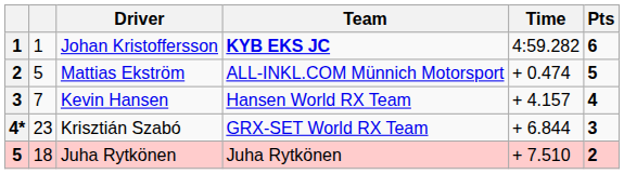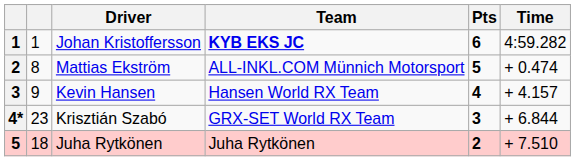 <table class="wikitable" style="font-size:95%">
 <tr>
 <th></th>
 <th></th>
 <th>Driver</th>
 <th>Team</th>
+<th>Pts</th>
 <th>Time</th>
-<th>Pts</th>
 </tr>
 <tr>
 <th>1</th>
 <td>1</td>
 <td> <a href='#'>Johan Kristoffersson</a></td>
 <td><strong><a href='#'>KYB EKS JC</a></strong></td>
+<td><strong>6</strong></td>
 <td>4:59.282</td>
-<td><strong>6</strong></td>
 </tr>
 <tr>
 <th>2</th>
-<td>5</td>
+<td>8</td>
 <td> <a href='#'>Mattias Ekström</a></td>
 <td><a href='#'>ALL-INKL.COM Münnich Motorsport</a></td>
+<td><strong>5</strong></td>
 <td>+ 0.474</td>
-<td><strong>5</strong></td>
 </tr>
 <tr>
 <th>3</th>
-<td>7</td>
+<td>9</td>
 <td> <a href='#'>Kevin Hansen</a></td>
 <td><a href='#'>Hansen World RX Team</a></td>
+<td><strong>4</strong></td>
 <td>+ 4.157</td>
-<td><strong>4</strong></td>
 </tr>
 <tr>
 <th>4*</th>
 <td>23</td>
 <td> Krisztián Szabó</td>
 <td><a href='#'>GRX-SET World RX Team</a></td>
+<td><strong>3</strong></td>
 <td>+ 6.844</td>
-<td><strong>3</strong></td>
 </tr>
 <tr>
 <th style="background:#ffcccc;">5</th>
 <td style="background:#ffcccc;">18</td>
 <td style="background:#ffcccc;"> Juha Rytkönen</td>
 <td style="background:#ffcccc;">Juha Rytkönen</td>
+<td style="background:#ffcccc;"><strong>2</strong></td>
 <td style="background:#ffcccc;">+ 7.510</td>
-<td style="background:#ffcccc;"><strong>2</strong></td>
 </tr>
 </table>
